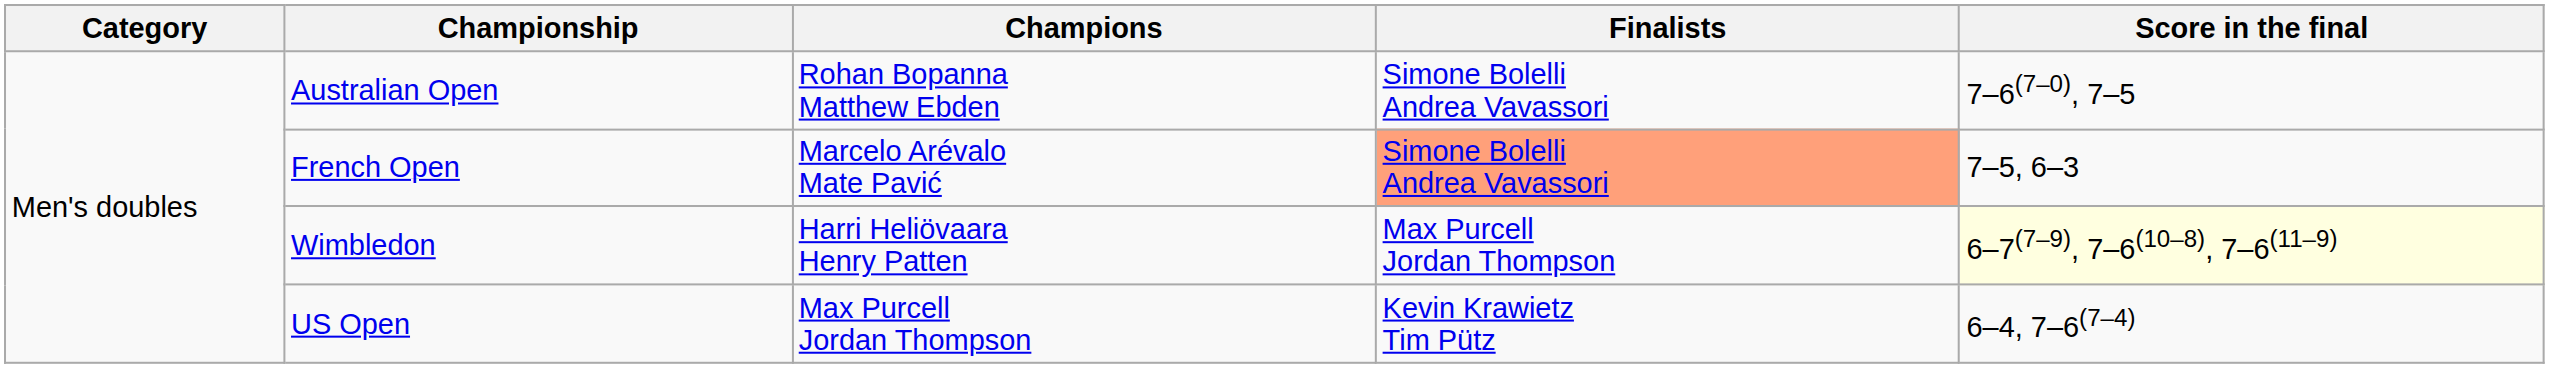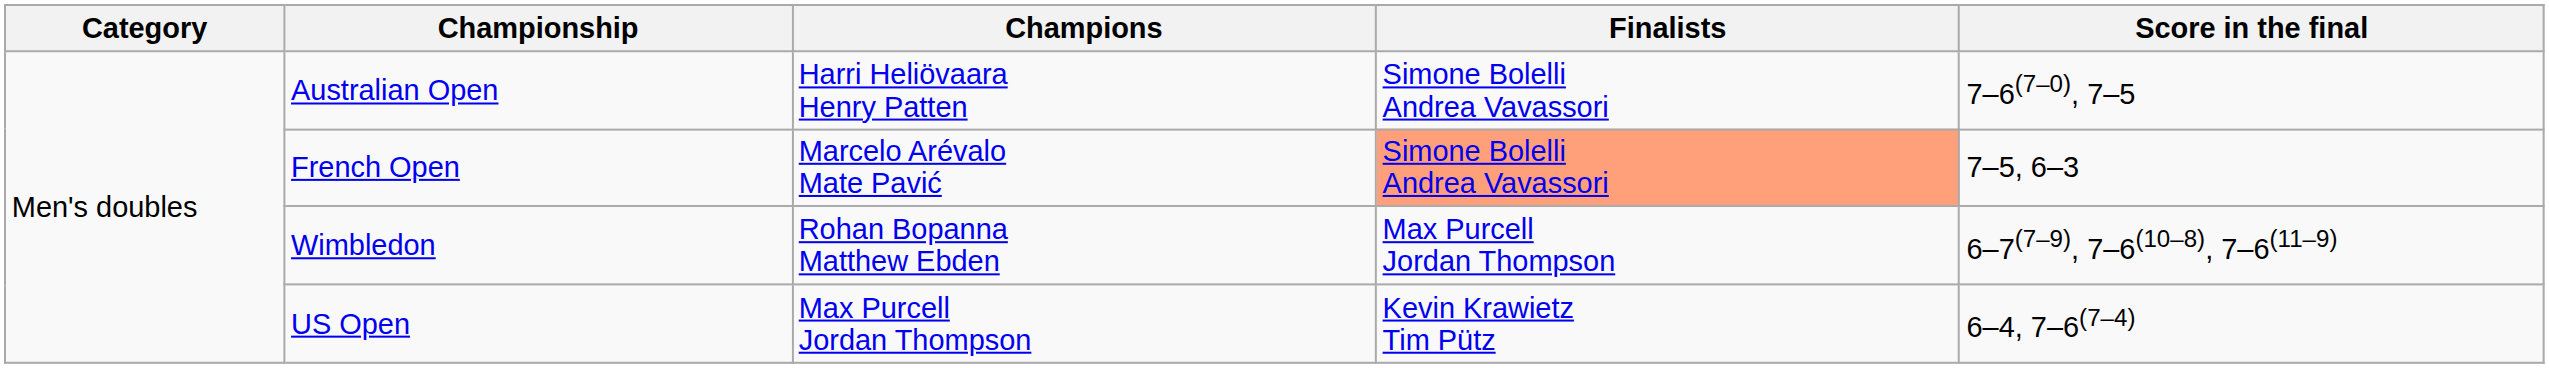 <table class="wikitable" style="font-size:90%;" width="100%">
 <tr>
 <th style="width: 11%;">Category</th>
 <th style="width: 20%;">Championship</th>
 <th style="width: 23%;">Champions</th>
 <th style="width: 23%;">Finalists</th>
 <th style="width: 23%;">Score in the final</th>
 </tr>
 <tr>
 <td rowspan="4">Men's doubles</td>
 <td><a href='#'>Australian Open</a></td>
-<td> <a href='#'>Rohan Bopanna</a> <br>  <a href='#'>Matthew Ebden</a></td>
+<td> <a href='#'>Harri Heliövaara</a> <br>  <a href='#'>Henry Patten</a></td>
 <td> <a href='#'>Simone Bolelli</a> <br>  <a href='#'>Andrea Vavassori</a></td>
 <td>7–6<sup>(7–0)</sup>, 7–5</td>
 </tr>
 <tr>
 <td><a href='#'>French Open</a></td>
 <td> <a href='#'>Marcelo Arévalo</a><br> <a href='#'>Mate Pavić</a></td>
 <td style="background: lightsalmon;"> <a href='#'>Simone Bolelli</a><br> <a href='#'>Andrea Vavassori</a></td>
 <td>7–5, 6–3</td>
 </tr>
 <tr>
 <td><a href='#'>Wimbledon</a></td>
-<td> <a href='#'>Harri Heliövaara</a> <br>  <a href='#'>Henry Patten</a></td>
+<td> <a href='#'>Rohan Bopanna</a> <br>  <a href='#'>Matthew Ebden</a></td>
 <td> <a href='#'>Max Purcell</a> <br>  <a href='#'>Jordan Thompson</a></td>
-<td style="background: lightyellow;">6–7<sup>(7–9)</sup>, 7–6<sup>(10–8)</sup>, 7–6<sup>(11–9)</sup></td>
+<td>6–7<sup>(7–9)</sup>, 7–6<sup>(10–8)</sup>, 7–6<sup>(11–9)</sup></td>
 </tr>
 <tr>
 <td><a href='#'>US Open</a></td>
 <td> <a href='#'>Max Purcell</a> <br>  <a href='#'>Jordan Thompson</a></td>
 <td> <a href='#'>Kevin Krawietz</a> <br>  <a href='#'>Tim Pütz</a></td>
 <td>6–4, 7–6<sup>(7–4)</sup></td>
 </tr>
 </table>
